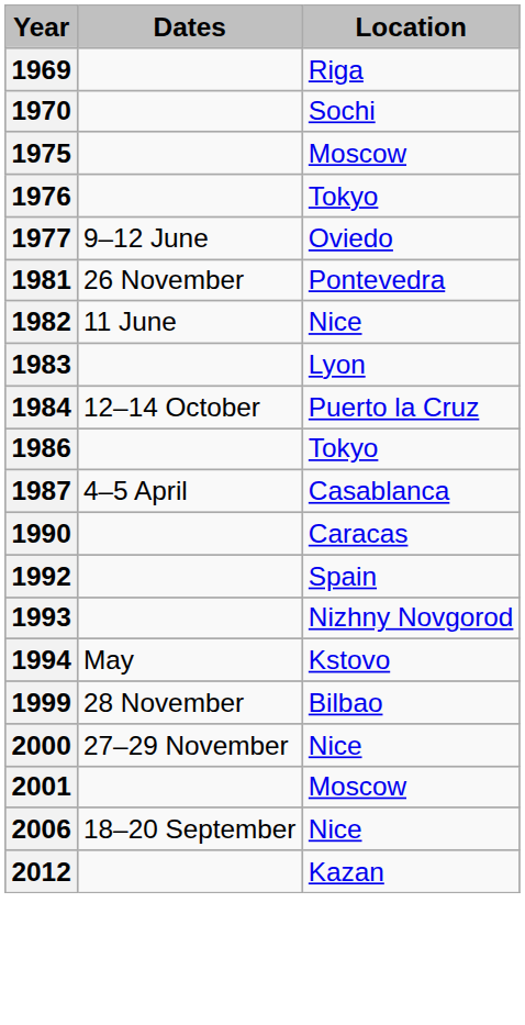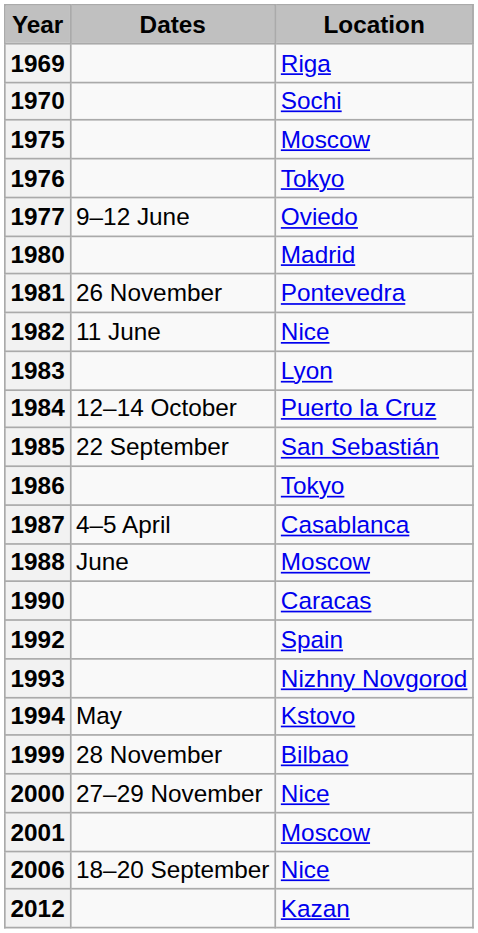 <table class=wikitable style="font-size:90%">
 <tr>
 <th style="background:silver">Year</th>
 <th style="background:silver">Dates</th>
 <th style="background:silver">Location</th>
 </tr>
 <tr>
 <th>1969</th>
 <td></td>
 <td> <a href='#'>Riga</a></td>
 </tr>
 <tr>
 <th>1970</th>
 <td></td>
 <td> <a href='#'>Sochi</a></td>
 </tr>
 <tr>
 <th>1975</th>
 <td></td>
 <td> <a href='#'>Moscow</a></td>
 </tr>
 <tr>
 <th>1976</th>
 <td></td>
 <td> <a href='#'>Tokyo</a></td>
 </tr>
 <tr>
 <th>1977</th>
 <td>9–12 June</td>
 <td> <a href='#'>Oviedo</a></td>
 </tr>
 <tr>
+<th>1980</th>
+<td></td>
+<td> <a href='#'>Madrid</a></td>
+</tr>
+<tr>
 <th>1981</th>
 <td>26 November</td>
 <td> <a href='#'>Pontevedra</a></td>
 </tr>
 <tr>
 <th>1982</th>
 <td>11 June</td>
 <td> <a href='#'>Nice</a></td>
 </tr>
 <tr>
 <th>1983</th>
 <td></td>
 <td> <a href='#'>Lyon</a></td>
 </tr>
 <tr>
 <th>1984</th>
 <td>12–14 October</td>
 <td> <a href='#'>Puerto la Cruz</a></td>
 </tr>
 <tr>
+<th>1985</th>
+<td>22 September</td>
+<td> <a href='#'>San Sebastián</a></td>
+</tr>
+<tr>
 <th>1986</th>
 <td></td>
 <td> <a href='#'>Tokyo</a></td>
 </tr>
 <tr>
 <th>1987</th>
 <td>4–5 April</td>
 <td> <a href='#'>Casablanca</a></td>
+</tr>
+<tr>
+<th>1988</th>
+<td>June</td>
+<td> <a href='#'>Moscow</a></td>
 </tr>
 <tr>
 <th>1990</th>
 <td></td>
 <td> <a href='#'>Caracas</a></td>
 </tr>
 <tr>
 <th>1992</th>
 <td></td>
 <td> <a href='#'>Spain</a></td>
 </tr>
 <tr>
 <th>1993</th>
 <td></td>
 <td> <a href='#'>Nizhny Novgorod</a></td>
 </tr>
 <tr>
 <th>1994</th>
 <td>May</td>
 <td> <a href='#'>Kstovo</a></td>
 </tr>
 <tr>
 <th>1999</th>
 <td>28 November</td>
 <td> <a href='#'>Bilbao</a></td>
 </tr>
 <tr>
 <th>2000</th>
 <td>27–29 November</td>
 <td> <a href='#'>Nice</a></td>
 </tr>
 <tr>
 <th>2001</th>
 <td></td>
 <td> <a href='#'>Moscow</a></td>
 </tr>
 <tr>
 <th>2006</th>
 <td>18–20 September</td>
 <td> <a href='#'>Nice</a></td>
 </tr>
 <tr>
 <th>2012</th>
 <td></td>
 <td> <a href='#'>Kazan</a></td>
 </tr>
 </table>
